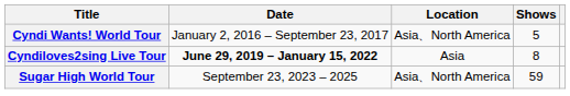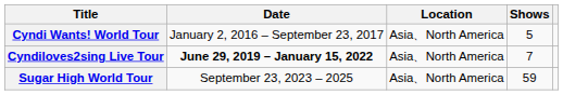 <table class="wikitable sortable plainrowheaders" style="text-align:center;">
 <tr>
 <th scope="col">Title</th>
 <th scope="col">Date</th>
 <th scope="col">Location</th>
 <th scope="col">Shows</th>
 <th scope="col" class="unsortable"></th>
 </tr>
 <tr>
 <th scope="row"><a href='#'>Cyndi Wants! World Tour</a></th>
 <td>January 2, 2016 – September 23, 2017</td>
 <td>Asia、North America</td>
 <td>5</td>
 <td></td>
 </tr>
 <tr>
 <th scope="row"><a href='#'>Cyndiloves2sing Live Tour</a></th>
 <td><strong>June 29, 2019 – January 15, 2022</strong></td>
-<td>Asia</td>
-<td>8</td>
+<td>Asia、North America</td>
+<td>7</td>
 <td></td>
 </tr>
 <tr>
 <th scope="row"><a href='#'>Sugar High World Tour</a></th>
 <td>September 23, 2023 – 2025</td>
 <td>Asia、North America</td>
 <td>59</td>
 <td></td>
 </tr>
 </table>
